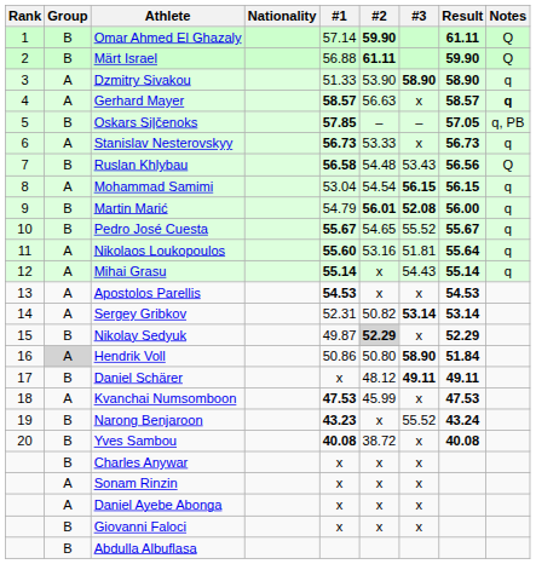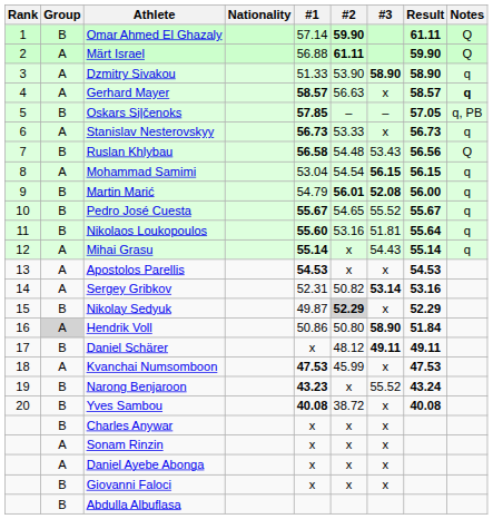 <table class="wikitable sortable" style="text-align:center;font-size:95%">
 <tr>
 <th>Rank</th>
 <th>Group</th>
 <th>Athlete</th>
 <th>Nationality</th>
 <th>#1</th>
 <th>#2</th>
 <th>#3</th>
 <th>Result</th>
 <th>Notes</th>
 </tr>
 <tr bgcolor=ccffcc>
 <td>1</td>
 <td>B</td>
 <td align="left"><a href='#'>Omar Ahmed El Ghazaly</a></td>
 <td align=left></td>
 <td>57.14</td>
 <td><strong>59.90</strong></td>
 <td></td>
 <td><strong>61.11</strong></td>
 <td>Q</td>
 </tr>
 <tr bgcolor=ccffcc>
 <td>2</td>
-<td>B</td>
+<td>A</td>
 <td align="left"><a href='#'>Märt Israel</a></td>
 <td align=left></td>
 <td>56.88</td>
 <td><strong>61.11</strong></td>
 <td></td>
 <td><strong>59.90</strong></td>
 <td>Q</td>
 </tr>
 <tr bgcolor=ddffdd>
 <td>3</td>
 <td>A</td>
 <td align="left"><a href='#'>Dzmitry Sivakou</a></td>
 <td align=left></td>
 <td>51.33</td>
 <td>53.90</td>
 <td><strong>58.90</strong></td>
 <td><strong>58.90</strong></td>
 <td>q</td>
 </tr>
 <tr bgcolor=ddffdd>
 <td>4</td>
 <td>A</td>
 <td align="left"><a href='#'>Gerhard Mayer</a></td>
 <td align=left></td>
 <td><strong>58.57</strong></td>
 <td>56.63</td>
 <td>x</td>
 <td><strong>58.57</strong></td>
 <td><strong>q</strong></td>
 </tr>
 <tr bgcolor=ddffdd>
 <td>5</td>
 <td>B</td>
 <td align="left"><a href='#'>Oskars Siļčenoks</a></td>
 <td align=left></td>
 <td><strong>57.85</strong></td>
 <td>–</td>
 <td>–</td>
 <td><strong>57.05</strong></td>
 <td>q, PB</td>
 </tr>
 <tr bgcolor=ddffdd>
 <td>6</td>
 <td>A</td>
 <td align="left"><a href='#'>Stanislav Nesterovskyy</a></td>
 <td align=left></td>
 <td><strong>56.73</strong></td>
 <td>53.33</td>
 <td>x</td>
 <td><strong>56.73</strong></td>
 <td>q</td>
 </tr>
 <tr bgcolor=ddffdd>
 <td>7</td>
 <td>B</td>
 <td align="left"><a href='#'>Ruslan Khlybau</a></td>
 <td align=left></td>
 <td><strong>56.58</strong></td>
 <td>54.48</td>
 <td>53.43</td>
 <td><strong>56.56</strong></td>
 <td>Q</td>
 </tr>
 <tr bgcolor=ddffdd>
 <td>8</td>
 <td>A</td>
 <td align="left"><a href='#'>Mohammad Samimi</a></td>
 <td align=left></td>
 <td>53.04</td>
 <td>54.54</td>
 <td><strong>56.15</strong></td>
 <td><strong>56.15</strong></td>
 <td>q</td>
 </tr>
 <tr bgcolor=ddffdd>
 <td>9</td>
 <td>B</td>
 <td align="left"><a href='#'>Martin Marić</a></td>
 <td align=left></td>
 <td>54.79</td>
 <td><strong>56.01</strong></td>
 <td><strong>52.08</strong></td>
 <td><strong>56.00</strong></td>
 <td>q</td>
 </tr>
 <tr bgcolor=ddffdd>
 <td>10</td>
 <td>B</td>
 <td align="left"><a href='#'>Pedro José Cuesta</a></td>
 <td align=left></td>
 <td><strong>55.67</strong></td>
 <td>54.65</td>
 <td>55.52</td>
 <td><strong>55.67</strong></td>
 <td>q</td>
 </tr>
 <tr bgcolor=ddffdd>
 <td>11</td>
-<td>A</td>
+<td>B</td>
 <td align="left"><a href='#'>Nikolaos Loukopoulos</a></td>
 <td align=left></td>
 <td><strong>55.60</strong></td>
 <td>53.16</td>
 <td>51.81</td>
 <td><strong>55.64</strong></td>
 <td>q</td>
 </tr>
 <tr bgcolor=ddffdd>
 <td>12</td>
 <td>A</td>
 <td align="left"><a href='#'>Mihai Grasu</a></td>
 <td align=left></td>
 <td><strong>55.14</strong></td>
 <td>x</td>
 <td>54.43</td>
 <td><strong>55.14</strong></td>
 <td>q</td>
 </tr>
 <tr>
 <td>13</td>
 <td>A</td>
 <td align="left"><a href='#'>Apostolos Parellis</a></td>
 <td align=left></td>
 <td><strong>54.53</strong></td>
 <td>x</td>
 <td>x</td>
 <td><strong>54.53</strong></td>
 <td></td>
 </tr>
 <tr>
 <td>14</td>
 <td>A</td>
 <td align="left"><a href='#'>Sergey Gribkov</a></td>
 <td align=left></td>
 <td>52.31</td>
 <td>50.82</td>
 <td><strong>53.14</strong></td>
-<td><strong>53.14</strong></td>
+<td><strong>53.16</strong></td>
 <td></td>
 </tr>
 <tr>
 <td>15</td>
 <td>B</td>
 <td align="left"><a href='#'>Nikolay Sedyuk</a></td>
 <td align=left></td>
 <td>49.87</td>
 <td style="background: lightgrey;"><strong>52.29</strong></td>
 <td>x</td>
 <td><strong>52.29</strong></td>
 <td></td>
 </tr>
 <tr>
 <td>16</td>
 <td style="background: lightgrey;">A</td>
 <td align="left"><a href='#'>Hendrik Voll</a></td>
 <td align=left></td>
 <td>50.86</td>
 <td>50.80</td>
 <td><strong>58.90</strong></td>
 <td><strong>51.84</strong></td>
 <td></td>
 </tr>
 <tr>
 <td>17</td>
 <td>B</td>
 <td align="left"><a href='#'>Daniel Schärer</a></td>
 <td align=left></td>
 <td>x</td>
 <td>48.12</td>
 <td><strong>49.11</strong></td>
 <td><strong>49.11</strong></td>
 <td></td>
 </tr>
 <tr>
 <td>18</td>
 <td>A</td>
 <td align="left"><a href='#'>Kvanchai Numsomboon</a></td>
 <td align=left></td>
 <td><strong>47.53</strong></td>
 <td>45.99</td>
 <td>x</td>
 <td><strong>47.53</strong></td>
 <td></td>
 </tr>
 <tr>
 <td>19</td>
 <td>B</td>
 <td align="left"><a href='#'>Narong Benjaroon</a></td>
 <td align=left></td>
 <td><strong>43.23</strong></td>
 <td>x</td>
 <td>55.52</td>
 <td><strong>43.24</strong></td>
 <td></td>
 </tr>
 <tr>
 <td>20</td>
 <td>B</td>
 <td align="left"><a href='#'>Yves Sambou</a></td>
 <td align=left></td>
 <td><strong>40.08</strong></td>
 <td>38.72</td>
 <td>x</td>
 <td><strong>40.08</strong></td>
 <td></td>
 </tr>
 <tr>
 <td></td>
 <td>B</td>
 <td align="left"><a href='#'>Charles Anywar</a></td>
 <td align=left></td>
 <td>x</td>
 <td>x</td>
 <td>x</td>
 <td><strong></strong></td>
 <td></td>
 </tr>
 <tr>
 <td></td>
 <td>A</td>
 <td align="left"><a href='#'>Sonam Rinzin</a></td>
 <td align=left></td>
 <td>x</td>
 <td>x</td>
 <td>x</td>
 <td><strong></strong></td>
 <td></td>
 </tr>
 <tr>
 <td></td>
 <td>A</td>
 <td align="left"><a href='#'>Daniel Ayebe Abonga</a></td>
 <td align=left></td>
 <td>x</td>
 <td>x</td>
 <td>x</td>
 <td><strong></strong></td>
 <td></td>
 </tr>
 <tr>
 <td></td>
 <td>B</td>
 <td align="left"><a href='#'>Giovanni Faloci</a></td>
 <td align=left></td>
 <td>x</td>
 <td>x</td>
 <td>x</td>
 <td><strong></strong></td>
 <td></td>
 </tr>
 <tr>
 <td></td>
 <td>B</td>
 <td align="left"><a href='#'>Abdulla Albuflasa</a></td>
 <td align=left></td>
 <td></td>
 <td></td>
 <td></td>
 <td><strong></strong></td>
 <td></td>
 </tr>
 </table>
